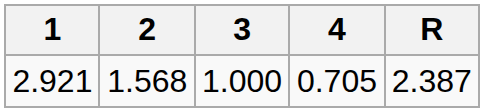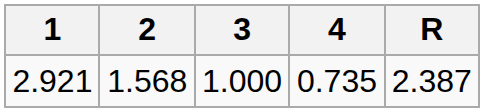 <table class=wikitable>
 <tr>
 <th>1</th>
 <th>2</th>
 <th>3</th>
 <th>4</th>
 <th>R</th>
 </tr>
 <tr>
 <td>2.921</td>
 <td>1.568</td>
 <td>1.000</td>
-<td>0.705</td>
+<td>0.735</td>
 <td>2.387</td>
 </tr>
 </table>
